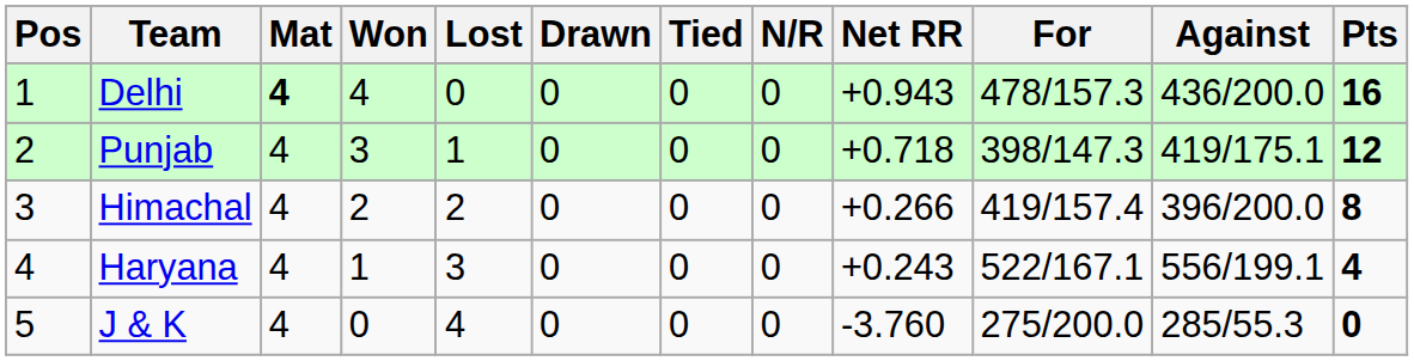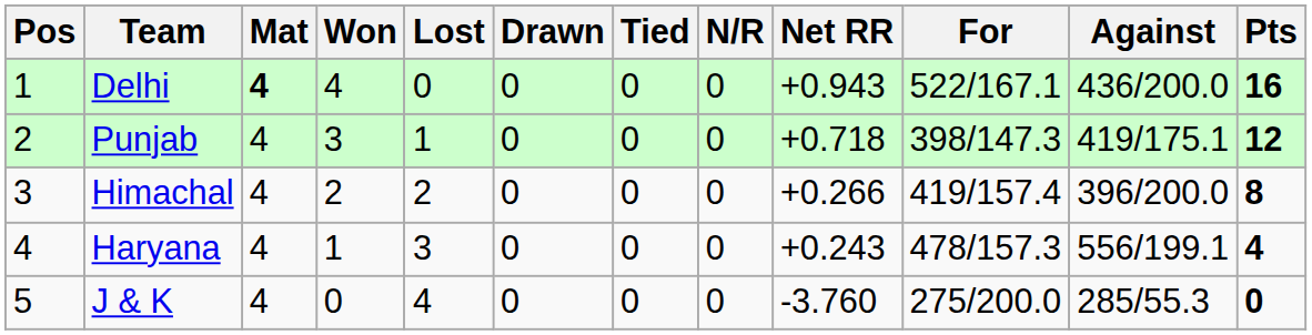 <table class="wikitable">
 <tr>
 <th>Pos</th>
 <th>Team</th>
 <th>Mat</th>
 <th>Won</th>
 <th>Lost</th>
 <th>Drawn</th>
 <th>Tied</th>
 <th>N/R</th>
 <th>Net RR</th>
 <th>For</th>
 <th>Against</th>
 <th>Pts</th>
 </tr>
 <tr style="background:#cfc;">
 <td>1</td>
 <td><a href='#'>Delhi</a></td>
 <td><strong>4</strong></td>
 <td>4</td>
 <td>0</td>
 <td>0</td>
 <td>0</td>
 <td>0</td>
 <td>+0.943</td>
-<td>478/157.3</td>
+<td>522/167.1</td>
 <td>436/200.0</td>
 <td><strong>16</strong></td>
 </tr>
 <tr style="background:#cfc;">
 <td>2</td>
 <td><a href='#'>Punjab</a></td>
 <td>4</td>
 <td>3</td>
 <td>1</td>
 <td>0</td>
 <td>0</td>
 <td>0</td>
 <td>+0.718</td>
 <td>398/147.3</td>
 <td>419/175.1</td>
 <td><strong>12</strong></td>
 </tr>
 <tr>
 <td>3</td>
 <td><a href='#'>Himachal</a></td>
 <td>4</td>
 <td>2</td>
 <td>2</td>
 <td>0</td>
 <td>0</td>
 <td>0</td>
 <td>+0.266</td>
 <td>419/157.4</td>
 <td>396/200.0</td>
 <td><strong>8</strong></td>
 </tr>
 <tr>
 <td>4</td>
 <td><a href='#'>Haryana</a></td>
 <td>4</td>
 <td>1</td>
 <td>3</td>
 <td>0</td>
 <td>0</td>
 <td>0</td>
 <td>+0.243</td>
-<td>522/167.1</td>
+<td>478/157.3</td>
 <td>556/199.1</td>
 <td><strong>4</strong></td>
 </tr>
 <tr>
 <td>5</td>
 <td><a href='#'>J & K</a></td>
 <td>4</td>
 <td>0</td>
 <td>4</td>
 <td>0</td>
 <td>0</td>
 <td>0</td>
 <td>-3.760</td>
 <td>275/200.0</td>
 <td>285/55.3</td>
 <td><strong>0</strong></td>
 </tr>
 </table>
